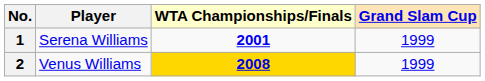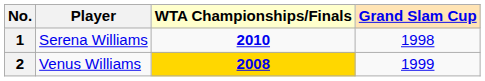 <table class="wikitable sortable" style="text-align:center;">
 <tr>
 <th>No.</th>
 <th>Player</th>
 <th - style="background:#ffc;">WTA Championships/Finals</th>
 <th - style="background:moccasin;"><a href='#'>Grand Slam Cup</a></th>
 </tr>
 <tr>
 <th>1</th>
 <td style="text-align:left;"> <a href='#'>Serena Williams</a></td>
-<td><strong><a href='#'>2001</a></strong></td>
-<td><a href='#'>1999</a></td>
+<td><strong><a href='#'>2010</a></strong></td>
+<td><a href='#'>1998</a></td>
 </tr>
 <tr>
 <th>2</th>
 <td style="text-align:left;"> <a href='#'>Venus Williams</a> </td>
 <td style="background: gold;"><strong><a href='#'>2008</a></strong></td>
 <td><a href='#'>1999</a></td>
 </tr>
 </table>
